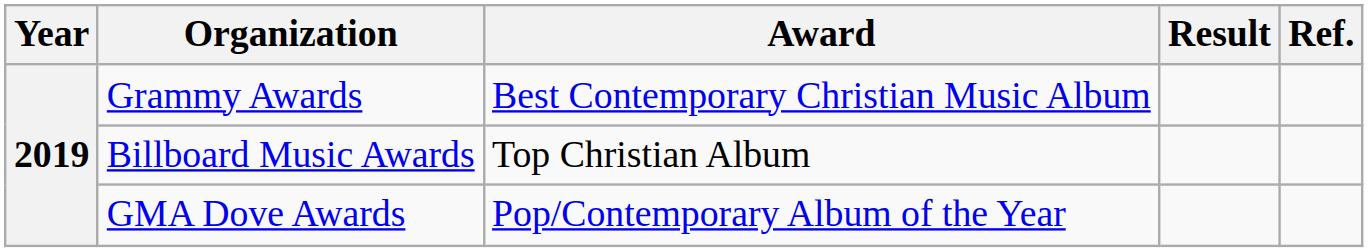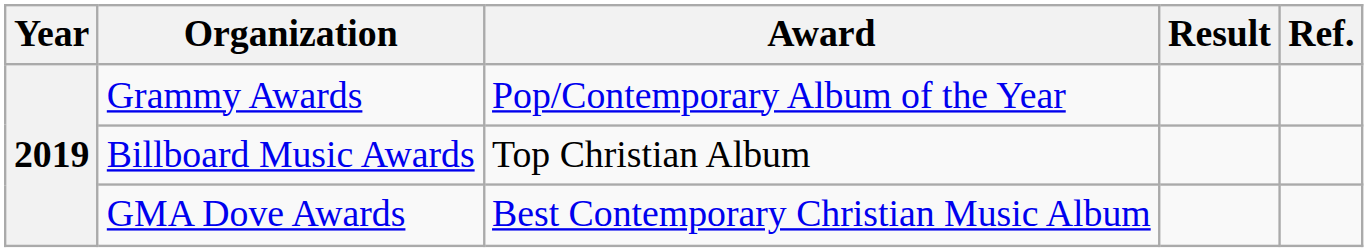 <table class="wikitable plainrowheaders">
 <tr>
 <th>Year</th>
 <th>Organization</th>
 <th>Award</th>
 <th>Result</th>
 <th>Ref.</th>
 </tr>
 <tr>
 <th rowspan="3" scope="row">2019</th>
 <td><a href='#'>Grammy Awards</a></td>
-<td><a href='#'>Best Contemporary Christian Music Album</a></td>
+<td><a href='#'>Pop/Contemporary Album of the Year</a></td>
 <td></td>
 <td></td>
 </tr>
 <tr>
 <td><a href='#'>Billboard Music Awards</a></td>
 <td>Top Christian Album</td>
 <td></td>
 <td></td>
 </tr>
 <tr>
 <td><a href='#'>GMA Dove Awards</a></td>
-<td><a href='#'>Pop/Contemporary Album of the Year</a></td>
+<td><a href='#'>Best Contemporary Christian Music Album</a></td>
 <td></td>
 <td></td>
 </tr>
 </table>
